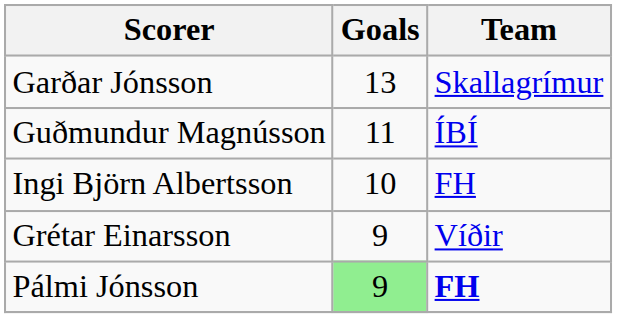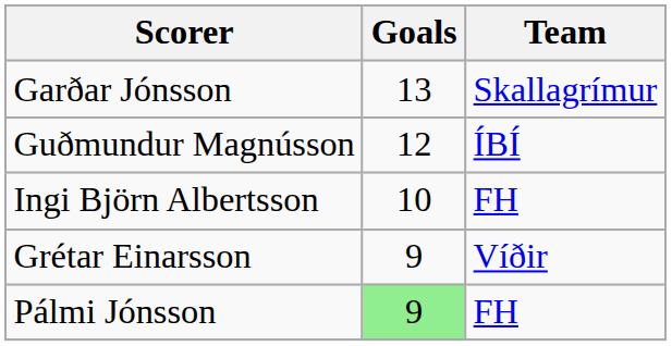 <table class="wikitable">
 <tr>
 <th>Scorer</th>
 <th>Goals</th>
 <th>Team</th>
 </tr>
 <tr>
 <td> Garðar Jónsson</td>
 <td align=center>13</td>
 <td><a href='#'>Skallagrímur</a></td>
 </tr>
 <tr>
 <td> Guðmundur Magnússon</td>
-<td align=center>11</td>
+<td align=center>12</td>
 <td><a href='#'>ÍBÍ</a></td>
 </tr>
 <tr>
 <td> Ingi Björn Albertsson</td>
 <td align=center>10</td>
 <td><a href='#'>FH</a></td>
 </tr>
 <tr>
 <td> Grétar Einarsson</td>
 <td align=center>9</td>
 <td><a href='#'>Víðir</a></td>
 </tr>
 <tr>
 <td> Pálmi Jónsson</td>
 <td align=center style="background: lightgreen;">9</td>
-<td><strong><a href='#'>FH</a></strong></td>
+<td><a href='#'>FH</a></td>
 </tr>
 <tr>
 </tr>
 </table>
